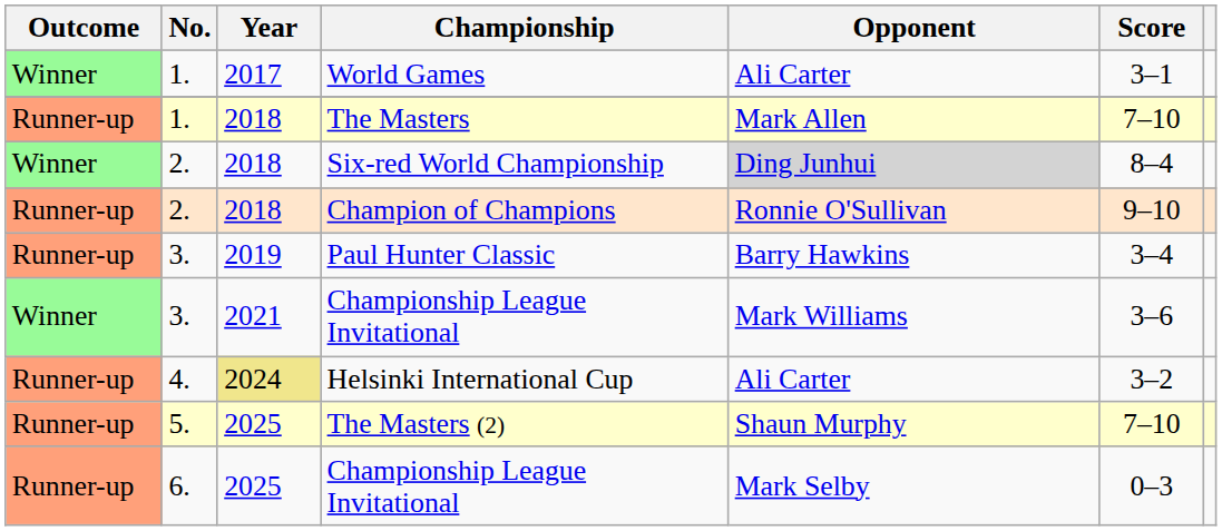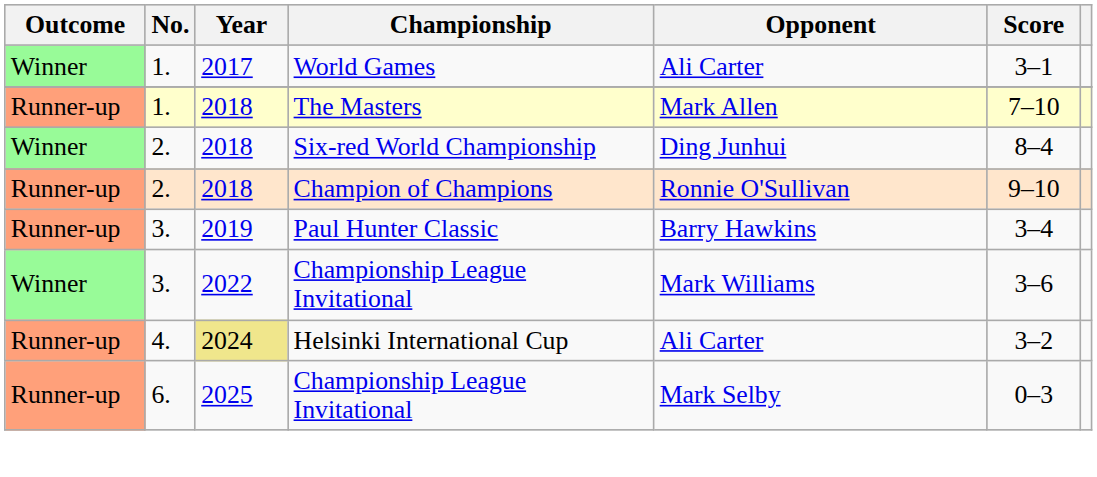 <table class="wikitable sortable">
 <tr>
 <th width="80">Outcome</th>
 <th width="20">No.</th>
 <th width="50">Year</th>
 <th style="width:220px;">Championship</th>
 <th style="width:200px;">Opponent</th>
 <th style="width:50px;">Score</th>
 <th></th>
 </tr>
 <tr>
 <td style="background:#98FB98;">Winner</td>
 <td>1.</td>
 <td><a href='#'>2017</a></td>
 <td><a href='#'>World Games</a></td>
 <td> <a href='#'>Ali Carter</a></td>
 <td align="center">3–1</td>
 <td></td>
 </tr>
 <tr>
 </tr>
 <tr bgcolor="ffffcc">
 <td style="background:#ffa07a;">Runner-up</td>
 <td>1.</td>
 <td><a href='#'>2018</a></td>
 <td><a href='#'>The Masters</a></td>
 <td> <a href='#'>Mark Allen</a></td>
 <td align="center">7–10</td>
 <td></td>
 </tr>
 <tr>
 <td style="background:#98FB98">Winner</td>
 <td>2.</td>
 <td><a href='#'>2018</a></td>
 <td><a href='#'>Six-red World Championship</a></td>
-<td style="background: lightgrey;"> <a href='#'>Ding Junhui</a></td>
+<td> <a href='#'>Ding Junhui</a></td>
 <td align="center">8–4</td>
 <td></td>
 </tr>
 <tr style="background:#ffe6cc;">
 <td style="background:#ffa07a;">Runner-up</td>
 <td>2.</td>
 <td><a href='#'>2018</a></td>
 <td><a href='#'>Champion of Champions</a></td>
 <td> <a href='#'>Ronnie O'Sullivan</a></td>
 <td align="center">9–10</td>
 <td></td>
 </tr>
 <tr>
 <td style="background:#ffa07a;">Runner-up</td>
 <td>3.</td>
 <td><a href='#'>2019</a></td>
 <td><a href='#'>Paul Hunter Classic</a></td>
 <td> <a href='#'>Barry Hawkins</a></td>
 <td align="center">3–4</td>
 <td></td>
 </tr>
 <tr>
 <td style="background:#98FB98">Winner</td>
 <td>3.</td>
-<td><a href='#'>2021</a></td>
+<td><a href='#'>2022</a></td>
 <td><a href='#'>Championship League Invitational</a></td>
 <td> <a href='#'>Mark Williams</a></td>
 <td align="center">3–6</td>
 <td></td>
 </tr>
 <tr>
 <td style="background:#ffa07a">Runner-up</td>
 <td>4.</td>
 <td style="background: khaki;">2024</td>
 <td>Helsinki International Cup</td>
 <td> <a href='#'>Ali Carter</a></td>
 <td align="center">3–2</td>
 <td></td>
 </tr>
-<tr bgcolor="ffffcc">
-<td style="background:#ffa07a">Runner-up</td>
-<td>5.</td>
-<td><a href='#'>2025</a></td>
-<td><a href='#'>The Masters</a> <small>(2)</small></td>
-<td> <a href='#'>Shaun Murphy</a></td>
-<td align="center">7–10</td>
-<td align="center"></td>
-</tr>
 <tr>
 <td style="background:#ffa07a">Runner-up</td>
 <td>6.</td>
 <td><a href='#'>2025</a></td>
 <td><a href='#'>Championship League Invitational</a></td>
 <td> <a href='#'>Mark Selby</a></td>
 <td align="center">0–3</td>
 <td></td>
 </tr>
 </table>
